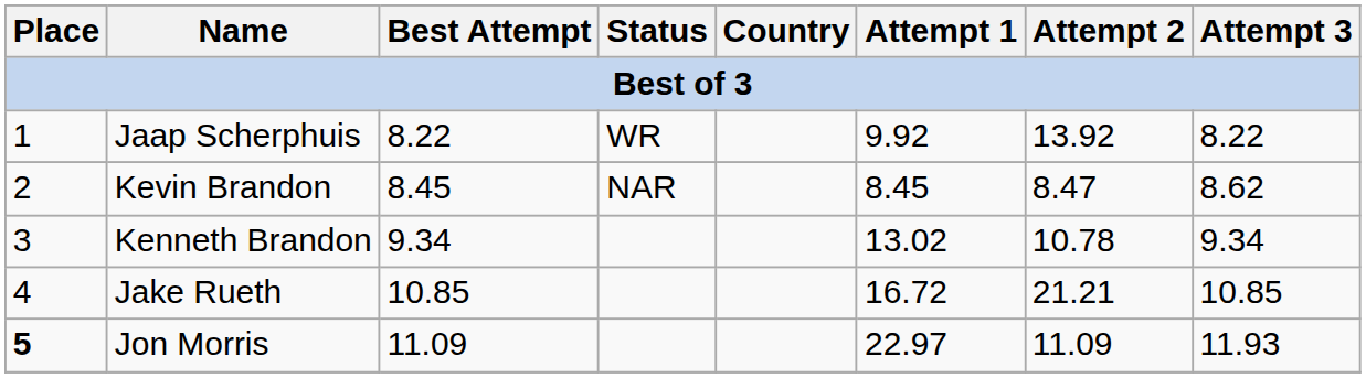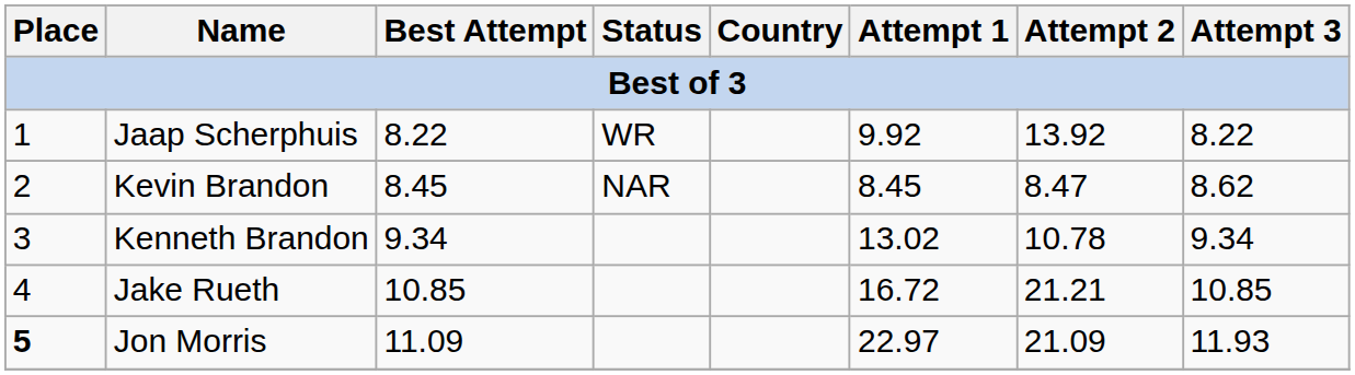 <table class="wikitable sortable">
 <tr>
 <th>Place</th>
 <th class="unsortable">Name</th>
 <th>Best Attempt</th>
 <th class="unsortable">Status</th>
 <th class="unsortable">Country</th>
 <th>Attempt 1</th>
 <th>Attempt 2</th>
 <th>Attempt 3</th>
 </tr>
 <tr>
 <th colspan="8" style="text-align:center; background:#C3D6EF;">Best of 3</th>
 </tr>
 <tr>
 <td>1</td>
 <td>Jaap Scherphuis</td>
 <td>8.22</td>
 <td>WR</td>
 <td></td>
 <td>9.92</td>
 <td>13.92</td>
 <td>8.22</td>
 </tr>
 <tr>
 <td>2</td>
 <td>Kevin Brandon</td>
 <td>8.45</td>
 <td>NAR</td>
 <td></td>
 <td>8.45</td>
 <td>8.47</td>
 <td>8.62</td>
 </tr>
 <tr>
 <td>3</td>
 <td>Kenneth Brandon</td>
 <td>9.34</td>
 <td></td>
 <td></td>
 <td>13.02</td>
 <td>10.78</td>
 <td>9.34</td>
 </tr>
 <tr>
 <td>4</td>
 <td>Jake Rueth</td>
 <td>10.85</td>
 <td></td>
 <td></td>
 <td>16.72</td>
 <td>21.21</td>
 <td>10.85</td>
 </tr>
 <tr>
 <td><strong>5</strong></td>
 <td>Jon Morris</td>
 <td>11.09</td>
 <td></td>
 <td></td>
 <td>22.97</td>
-<td>11.09</td>
+<td>21.09</td>
 <td>11.93</td>
 </tr>
 <tr>
 </tr>
 </table>
